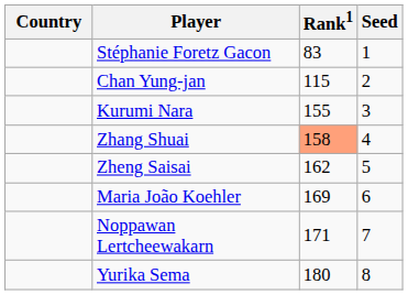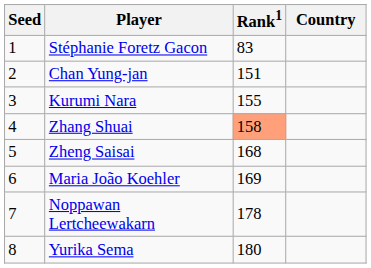 <table class="sortable wikitable">
 <tr>
-<th width="70">Country</th>
+<th>Seed</th>
 <th width="175">Player</th>
 <th>Rank<sup>1</sup></th>
-<th>Seed</th>
+<th width="70">Country</th>
 </tr>
 <tr>
-<td></td>
+<td>1</td>
 <td><a href='#'>Stéphanie Foretz Gacon</a></td>
 <td>83</td>
-<td>1</td>
+<td></td>
 </tr>
 <tr>
+<td>2</td>
+<td><a href='#'>Chan Yung-jan</a></td>
+<td>151</td>
 <td></td>
-<td><a href='#'>Chan Yung-jan</a></td>
-<td>115</td>
-<td>2</td>
 </tr>
 <tr>
-<td></td>
+<td>3</td>
 <td><a href='#'>Kurumi Nara</a></td>
 <td>155</td>
-<td>3</td>
+<td></td>
 </tr>
 <tr>
-<td></td>
+<td>4</td>
 <td><a href='#'>Zhang Shuai</a></td>
 <td style="background: lightsalmon;">158</td>
-<td>4</td>
+<td></td>
 </tr>
 <tr>
+<td>5</td>
+<td><a href='#'>Zheng Saisai</a></td>
+<td>168</td>
 <td></td>
-<td><a href='#'>Zheng Saisai</a></td>
-<td>162</td>
-<td>5</td>
 </tr>
 <tr>
-<td></td>
+<td>6</td>
 <td><a href='#'>Maria João Koehler</a></td>
 <td>169</td>
-<td>6</td>
+<td></td>
 </tr>
 <tr>
+<td>7</td>
+<td><a href='#'>Noppawan Lertcheewakarn</a></td>
+<td>178</td>
 <td></td>
-<td><a href='#'>Noppawan Lertcheewakarn</a></td>
-<td>171</td>
-<td>7</td>
 </tr>
 <tr>
-<td></td>
+<td>8</td>
 <td><a href='#'>Yurika Sema</a></td>
 <td>180</td>
-<td>8</td>
+<td></td>
 </tr>
 </table>
